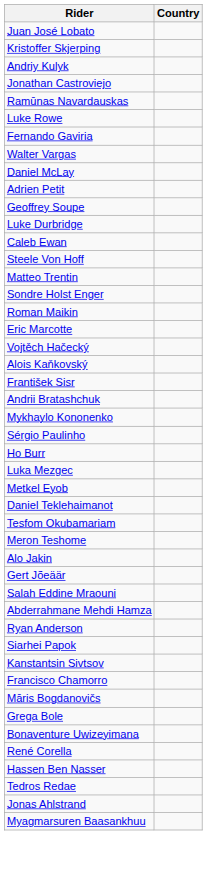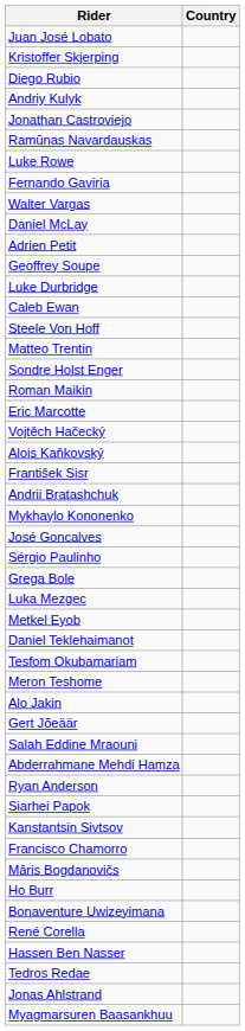 <table class="wikitable" style="font-size:95%; text-align:left;">
 <tr>
 <th>Rider</th>
 <th>Country</th>
 </tr>
 <tr>
 <td><a href='#'>Juan José Lobato</a></td>
 <td></td>
 </tr>
 <tr>
 <td><a href='#'>Kristoffer Skjerping</a></td>
+<td></td>
+</tr>
+<tr>
+<td><a href='#'>Diego Rubio</a></td>
 <td></td>
 </tr>
 <tr>
 <td><a href='#'>Andriy Kulyk</a></td>
 <td></td>
 </tr>
 <tr>
 <td><a href='#'>Jonathan Castroviejo</a></td>
 <td></td>
 </tr>
 <tr>
 <td><a href='#'>Ramūnas Navardauskas</a></td>
 <td></td>
 </tr>
 <tr>
 <td><a href='#'>Luke Rowe</a></td>
 <td></td>
 </tr>
 <tr>
 <td><a href='#'>Fernando Gaviria</a></td>
 <td></td>
 </tr>
 <tr>
 <td><a href='#'>Walter Vargas</a></td>
 <td></td>
 </tr>
 <tr>
 <td><a href='#'>Daniel McLay</a></td>
 <td></td>
 </tr>
 <tr>
 <td><a href='#'>Adrien Petit</a></td>
 <td></td>
 </tr>
 <tr>
 <td><a href='#'>Geoffrey Soupe</a></td>
 <td></td>
 </tr>
 <tr>
 <td><a href='#'>Luke Durbridge</a></td>
 <td></td>
 </tr>
 <tr>
 <td><a href='#'>Caleb Ewan</a></td>
 <td></td>
 </tr>
 <tr>
 <td><a href='#'>Steele Von Hoff</a></td>
 <td></td>
 </tr>
 <tr>
 <td><a href='#'>Matteo Trentin</a></td>
 <td></td>
 </tr>
 <tr>
 <td><a href='#'>Sondre Holst Enger</a></td>
 <td></td>
 </tr>
 <tr>
 <td><a href='#'>Roman Maikin</a></td>
 <td></td>
 </tr>
 <tr>
 <td><a href='#'>Eric Marcotte</a></td>
 <td></td>
 </tr>
 <tr>
 <td><a href='#'>Vojtěch Hačecký</a></td>
 <td></td>
 </tr>
 <tr>
 <td><a href='#'>Alois Kaňkovský</a></td>
 <td></td>
 </tr>
 <tr>
 <td><a href='#'>František Sisr</a></td>
 <td></td>
 </tr>
 <tr>
 <td><a href='#'>Andrii Bratashchuk</a></td>
 <td></td>
 </tr>
 <tr>
 <td><a href='#'>Mykhaylo Kononenko</a></td>
 <td></td>
 </tr>
 <tr>
+<td><a href='#'>José Goncalves</a></td>
+<td></td>
+</tr>
+<tr>
 <td><a href='#'>Sérgio Paulinho</a></td>
 <td></td>
 </tr>
 <tr>
-<td><a href='#'>Ho Burr</a></td>
+<td><a href='#'>Grega Bole</a></td>
 <td></td>
 </tr>
 <tr>
 <td><a href='#'>Luka Mezgec</a></td>
 <td></td>
 </tr>
 <tr>
 <td><a href='#'>Metkel Eyob</a></td>
 <td></td>
 </tr>
 <tr>
 <td><a href='#'>Daniel Teklehaimanot</a></td>
 <td></td>
 </tr>
 <tr>
 <td><a href='#'>Tesfom Okubamariam</a></td>
 <td></td>
 </tr>
 <tr>
 <td><a href='#'>Meron Teshome</a></td>
 <td></td>
 </tr>
 <tr>
 <td><a href='#'>Alo Jakin</a></td>
 <td></td>
 </tr>
 <tr>
 <td><a href='#'>Gert Jõeäär</a></td>
 <td></td>
 </tr>
 <tr>
 <td><a href='#'>Salah Eddine Mraouni</a></td>
 <td></td>
 </tr>
 <tr>
 <td><a href='#'>Abderrahmane Mehdi Hamza</a></td>
 <td></td>
 </tr>
 <tr>
 <td><a href='#'>Ryan Anderson</a></td>
 <td></td>
 </tr>
 <tr>
 <td><a href='#'>Siarhei Papok</a></td>
 <td></td>
 </tr>
 <tr>
 <td><a href='#'>Kanstantsin Sivtsov</a></td>
 <td></td>
 </tr>
 <tr>
 <td><a href='#'>Francisco Chamorro</a></td>
 <td></td>
 </tr>
 <tr>
 <td><a href='#'>Māris Bogdanovičs</a></td>
 <td></td>
 </tr>
 <tr>
-<td><a href='#'>Grega Bole</a></td>
+<td><a href='#'>Ho Burr</a></td>
 <td></td>
 </tr>
 <tr>
 <td><a href='#'>Bonaventure Uwizeyimana</a></td>
 <td></td>
 </tr>
 <tr>
 <td><a href='#'>René Corella</a></td>
 <td></td>
 </tr>
 <tr>
 <td><a href='#'>Hassen Ben Nasser</a></td>
 <td></td>
 </tr>
 <tr>
 <td><a href='#'>Tedros Redae</a></td>
 <td></td>
 </tr>
 <tr>
 <td><a href='#'>Jonas Ahlstrand</a></td>
 <td></td>
 </tr>
 <tr>
 <td><a href='#'>Myagmarsuren Baasankhuu</a></td>
 <td></td>
 </tr>
 </table>
